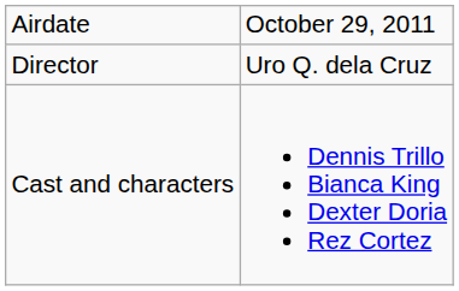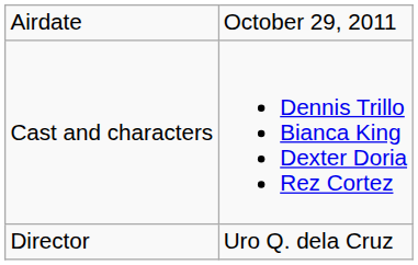 <table class="wikitable">
 <tr>
 <td>Airdate</td>
 <td>October 29, 2011</td>
 </tr>
 <tr>
+<td>Cast and characters</td>
+<td><br><ul><li><a href='#'>Dennis Trillo</a></li><li><a href='#'>Bianca King</a></li><li><a href='#'>Dexter Doria</a></li><li><a href='#'>Rez Cortez</a></li></ul></td>
+</tr>
+<tr>
 <td>Director</td>
 <td>Uro Q. dela Cruz</td>
 </tr>
-<tr>
-<td>Cast and characters</td>
-<td><br><ul><li><a href='#'>Dennis Trillo</a></li><li><a href='#'>Bianca King</a></li><li><a href='#'>Dexter Doria</a></li><li><a href='#'>Rez Cortez</a></li></ul></td>
-</tr>
 </table>
